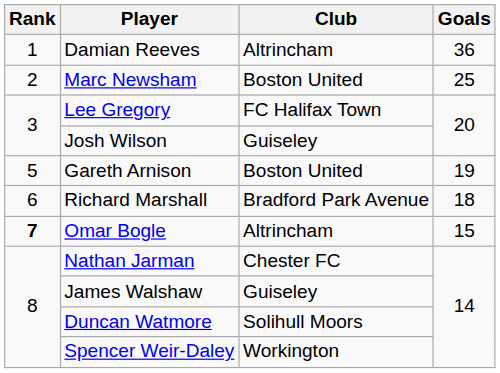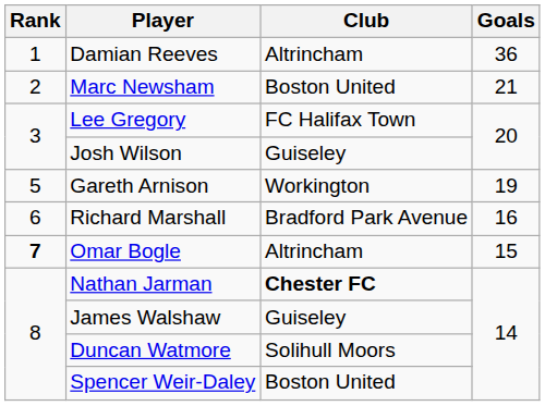 <table class="wikitable" style="text-align:center">
 <tr>
 <th>Rank</th>
 <th>Player</th>
 <th>Club</th>
 <th>Goals</th>
 </tr>
 <tr>
 <td rowspan=1>1</td>
 <td align="left">Damian Reeves</td>
 <td align="left">Altrincham</td>
 <td rowspan=1>36</td>
 </tr>
 <tr>
 <td rowspan=1>2</td>
 <td align="left"><a href='#'>Marc Newsham</a></td>
 <td align="left">Boston United</td>
-<td rowspan=1>25</td>
+<td rowspan=1>21</td>
 </tr>
 <tr>
 <td rowspan=2>3</td>
 <td align="left"><a href='#'>Lee Gregory</a></td>
 <td align="left">FC Halifax Town</td>
 <td rowspan=2>20</td>
 </tr>
 <tr>
 <td align="left">Josh Wilson</td>
 <td align="left">Guiseley</td>
 </tr>
 <tr>
 <td rowspan=1>5</td>
 <td align="left">Gareth Arnison</td>
-<td align="left">Boston United</td>
+<td align="left">Workington</td>
 <td rowspan=1>19</td>
 </tr>
 <tr>
 <td rowspan=1>6</td>
 <td align="left">Richard Marshall</td>
 <td align="left">Bradford Park Avenue</td>
-<td rowspan=1>18</td>
+<td rowspan=1>16</td>
 </tr>
 <tr>
 <td rowspan=1><strong>7</strong></td>
 <td align="left"><a href='#'>Omar Bogle</a></td>
 <td align="left">Altrincham</td>
 <td rowspan=1>15</td>
 </tr>
 <tr>
 <td rowspan=4>8</td>
 <td align="left"><a href='#'>Nathan Jarman</a></td>
-<td align="left">Chester FC</td>
+<td align="left"><strong>Chester FC</strong></td>
 <td rowspan=4>14</td>
 </tr>
 <tr>
 <td align="left">James Walshaw</td>
 <td align="left">Guiseley</td>
 </tr>
 <tr>
 <td align="left"><a href='#'>Duncan Watmore</a></td>
 <td align="left">Solihull Moors</td>
 </tr>
 <tr>
 <td align="left"><a href='#'>Spencer Weir-Daley</a></td>
-<td align="left">Workington</td>
+<td align="left">Boston United</td>
 </tr>
 </table>
